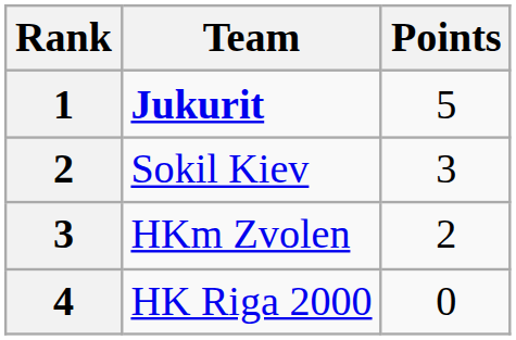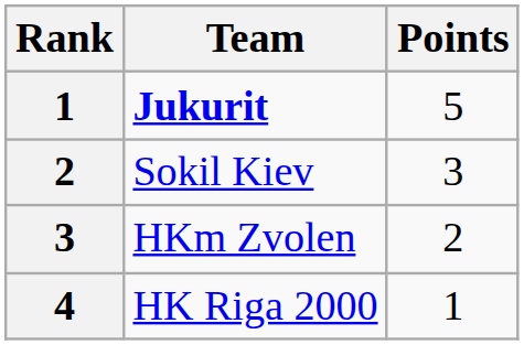 <table class="wikitable" style="text-align: center;">
 <tr>
 <th>Rank</th>
 <th>Team</th>
 <th>Points</th>
 </tr>
 <tr>
 <th>1</th>
 <td style="text-align: left;"> <strong><a href='#'>Jukurit</a></strong></td>
 <td>5</td>
 </tr>
 <tr>
 <th>2</th>
 <td style="text-align: left;"> <a href='#'>Sokil Kiev</a></td>
 <td>3</td>
 </tr>
 <tr>
 <th>3</th>
 <td style="text-align: left;"> <a href='#'>HKm Zvolen</a></td>
 <td>2</td>
 </tr>
 <tr>
 <th>4</th>
 <td style="text-align: left;"> <a href='#'>HK Riga 2000</a></td>
-<td>0</td>
+<td>1</td>
 </tr>
 </table>
